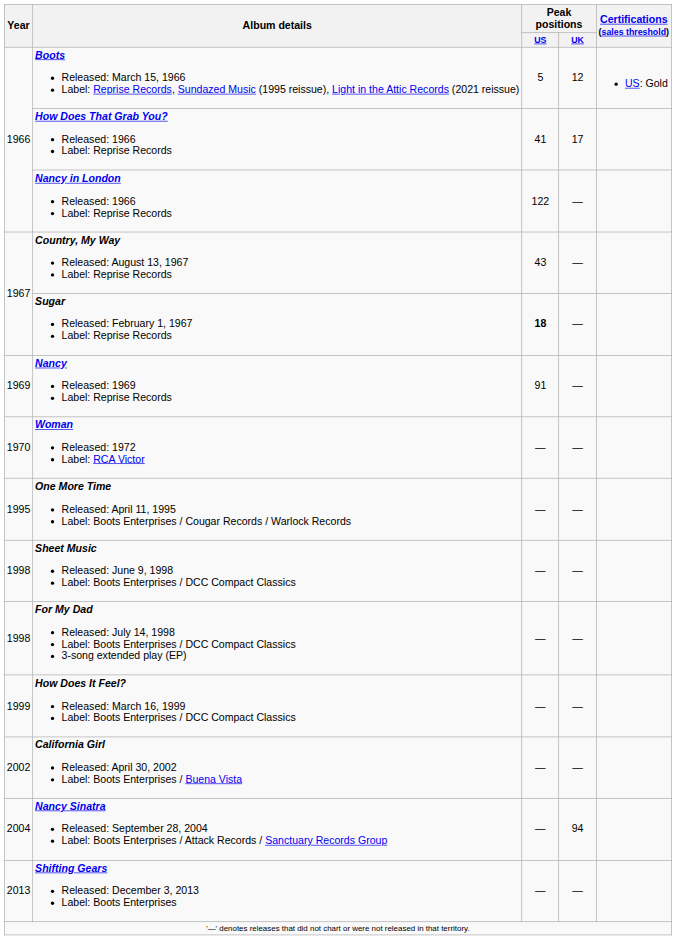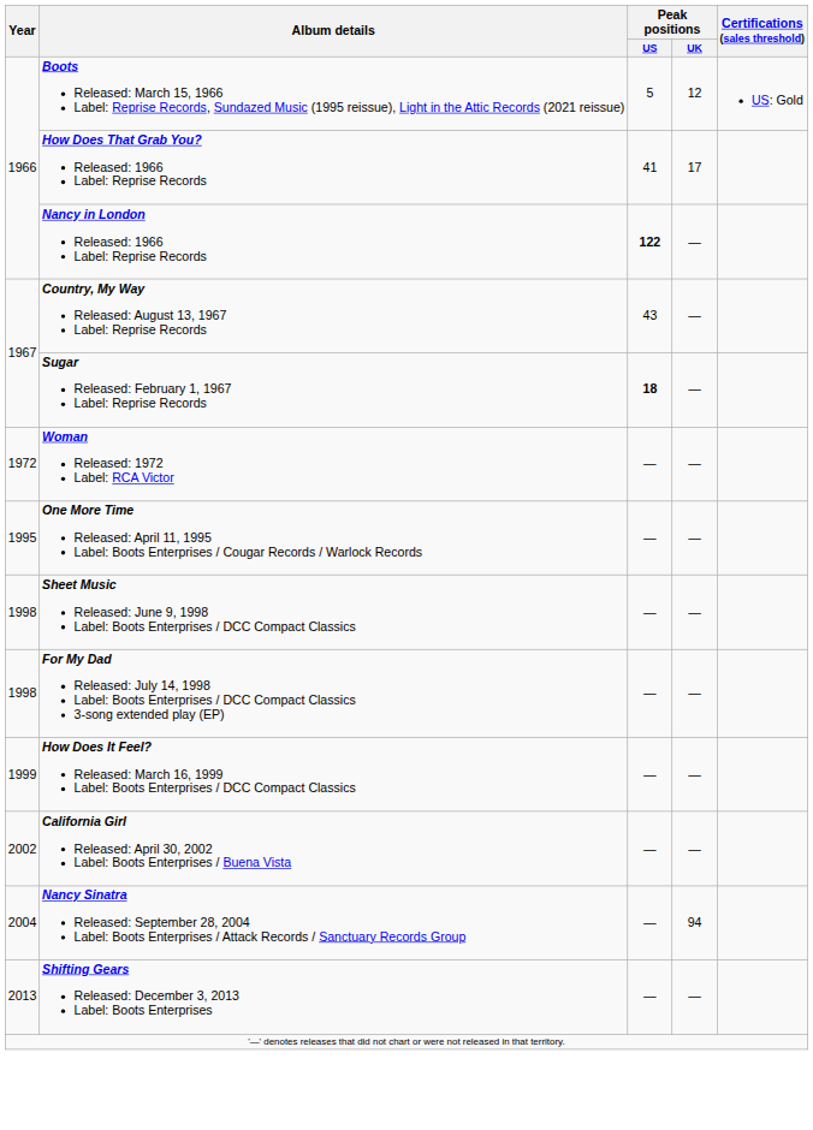 <table class=wikitable style=text-align:center;>
 <tr>
 <th rowspan=2>Year</th>
 <th rowspan=2>Album details</th>
 <th colspan=2>Peak positions</th>
 <th rowspan=2><a href='#'>Certifications</a><br><small>(<a href='#'>sales threshold</a>)</small></th>
 </tr>
 <tr style="font-size:smaller;">
 <th width=50><a href='#'>US</a><br></th>
 <th width=50><a href='#'>UK</a><br></th>
 </tr>
 <tr>
 <td rowspan=3>1966</td>
 <td align=left><strong><em><a href='#'>Boots</a></em></strong><br><ul><li>Released: March 15, 1966</li><li>Label: <a href='#'>Reprise Records</a>, <a href='#'>Sundazed Music</a> (1995 reissue), <a href='#'>Light in the Attic Records</a> (2021 reissue)</li></ul></td>
 <td>5</td>
 <td>12</td>
 <td align=left><br><ul><li><a href='#'>US</a>: Gold</li></ul></td>
 </tr>
 <tr>
 <td align=left><strong><em><a href='#'>How Does That Grab You?</a></em></strong><br><ul><li>Released: 1966</li><li>Label: Reprise Records</li></ul></td>
 <td>41</td>
 <td>17</td>
 <td></td>
 </tr>
 <tr>
 <td align=left><strong><em><a href='#'>Nancy in London</a></em></strong><br><ul><li>Released: 1966</li><li>Label: Reprise Records</li></ul></td>
-<td>122</td>
+<td><strong>122</strong></td>
 <td>—</td>
 <td></td>
 </tr>
 <tr>
 <td rowspan=2>1967</td>
 <td align=left><strong><em>Country, My Way</em></strong><br><ul><li>Released: August 13, 1967</li><li>Label: Reprise Records</li></ul></td>
 <td>43</td>
 <td>—</td>
 <td></td>
 </tr>
 <tr>
 <td align=left><strong><em>Sugar</em></strong><br><ul><li>Released: February 1, 1967</li><li>Label: Reprise Records</li></ul></td>
 <td><strong>18</strong></td>
 <td>—</td>
 <td></td>
 </tr>
 <tr>
-<td>1969</td>
-<td align=left><strong><em><a href='#'>Nancy</a></em></strong><br><ul><li>Released: 1969</li><li>Label: Reprise Records</li></ul></td>
-<td>91</td>
-<td>—</td>
-<td></td>
-</tr>
-<tr>
-<td>1970</td>
+<td>1972</td>
 <td align=left><strong><em><a href='#'>Woman</a></em></strong><br><ul><li>Released: 1972</li><li>Label: <a href='#'>RCA Victor</a></li></ul></td>
 <td>—</td>
 <td>—</td>
 <td></td>
 </tr>
 <tr>
 <td>1995</td>
 <td align=left><strong><em>One More Time</em></strong><br><ul><li>Released: April 11, 1995</li><li>Label: Boots Enterprises / Cougar Records / Warlock Records</li></ul></td>
 <td>—</td>
 <td>—</td>
 <td></td>
 </tr>
 <tr>
 <td>1998</td>
 <td align=left><strong><em>Sheet Music</em></strong><br><ul><li>Released: June 9, 1998</li><li>Label: Boots Enterprises / DCC Compact Classics</li></ul></td>
 <td>—</td>
 <td>—</td>
 <td></td>
 </tr>
 <tr>
 <td>1998</td>
 <td align=left><strong><em>For My Dad</em></strong><br><ul><li>Released: July 14, 1998</li><li>Label: Boots Enterprises / DCC Compact Classics</li><li>3-song extended play (EP)</li></ul></td>
 <td>—</td>
 <td>—</td>
 <td></td>
 </tr>
 <tr>
 <td>1999</td>
 <td align=left><strong><em>How Does It Feel?</em></strong><br><ul><li>Released: March 16, 1999</li><li>Label: Boots Enterprises / DCC Compact Classics</li></ul></td>
 <td>—</td>
 <td>—</td>
 <td></td>
 </tr>
 <tr>
 <td>2002</td>
 <td align=left><strong><em>California Girl</em></strong><br><ul><li>Released: April 30, 2002</li><li>Label: Boots Enterprises / <a href='#'>Buena Vista</a></li></ul></td>
 <td>—</td>
 <td>—</td>
 <td></td>
 </tr>
 <tr>
 <td>2004</td>
 <td align=left><strong><em><a href='#'>Nancy Sinatra</a></em></strong><br><ul><li>Released: September 28, 2004</li><li>Label: Boots Enterprises / Attack Records / <a href='#'>Sanctuary Records Group</a></li></ul></td>
 <td>—</td>
 <td>94</td>
 <td></td>
 </tr>
 <tr>
 <td>2013</td>
 <td align=left><strong><em><a href='#'>Shifting Gears</a></em></strong><br><ul><li>Released: December 3, 2013</li><li>Label: Boots Enterprises</li></ul></td>
 <td>—</td>
 <td>—</td>
 <td></td>
 </tr>
 <tr>
 <td align="center" colspan="5" style="font-size: 9pt">'—' denotes releases that did not chart or were not released in that territory.</td>
 </tr>
 </table>
